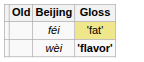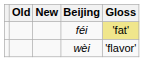 <table class="wikitable" style="text-align: center">
 <tr>
 <th></th>
 <th>Old</th>
+<th>New</th>
 <th>Beijing</th>
 <th>Gloss</th>
 </tr>
 <tr>
+<td></td>
 <td></td>
 <td></td>
 <td><em>féi</em></td>
 <td style="background: khaki;">'fat'</td>
 </tr>
 <tr>
 <td></td>
 <td></td>
+<td></td>
 <td><em>wèi</em></td>
-<td><strong>'flavor'</strong></td>
+<td>'flavor'</td>
 </tr>
 </table>
